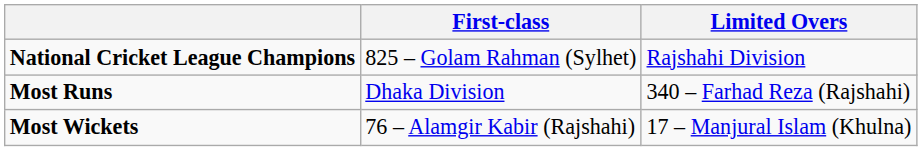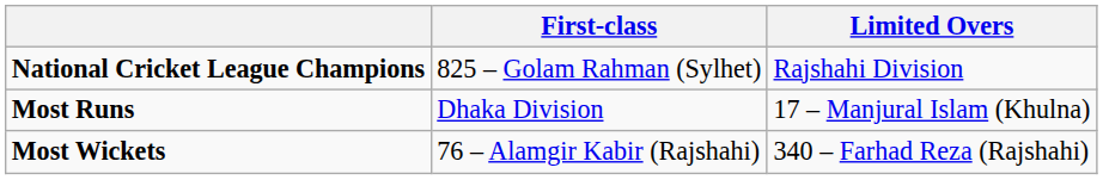 <table class="wikitable">
 <tr>
 <th></th>
 <th><a href='#'>First-class</a></th>
 <th><a href='#'>Limited Overs</a></th>
 </tr>
 <tr>
 <td><strong>National Cricket League Champions</strong></td>
 <td>825 –  <a href='#'>Golam Rahman</a> (Sylhet)</td>
 <td><a href='#'>Rajshahi Division</a></td>
 </tr>
 <tr>
 <td><strong>Most Runs</strong></td>
 <td><a href='#'>Dhaka Division</a></td>
-<td>340 –  <a href='#'>Farhad Reza</a> (Rajshahi)</td>
+<td>17 –  <a href='#'>Manjural Islam</a> (Khulna)</td>
 </tr>
 <tr>
 <td><strong>Most Wickets</strong></td>
 <td>76 –  <a href='#'>Alamgir Kabir</a> (Rajshahi)</td>
-<td>17 –  <a href='#'>Manjural Islam</a> (Khulna)</td>
+<td>340 –  <a href='#'>Farhad Reza</a> (Rajshahi)</td>
 </tr>
 </table>
